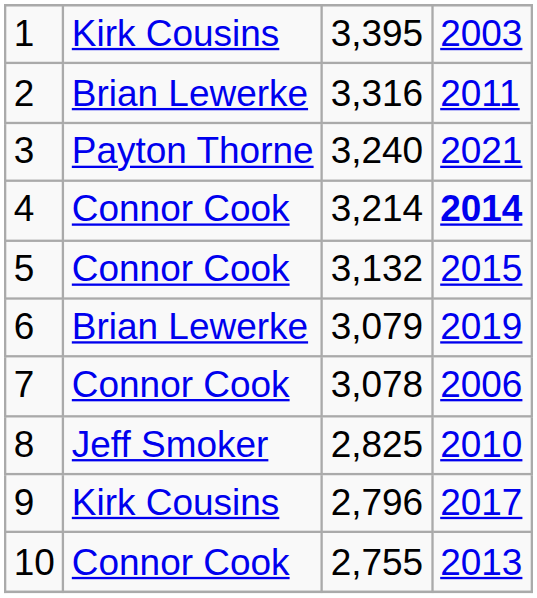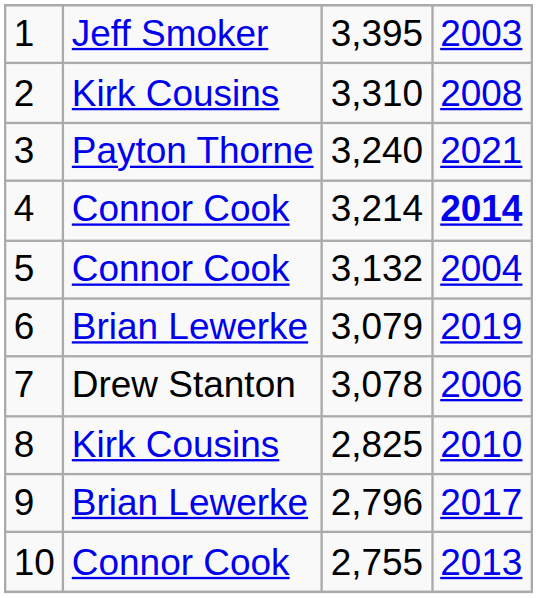 <table class="wikitable">
 <tr>
 </tr>
 <tr>
 <td>1</td>
-<td><a href='#'>Kirk Cousins</a></td>
+<td><a href='#'>Jeff Smoker</a></td>
 <td>3,395</td>
 <td><a href='#'>2003</a></td>
 </tr>
 <tr>
 <td>2</td>
-<td><a href='#'>Brian Lewerke</a></td>
-<td>3,316</td>
-<td><a href='#'>2011</a></td>
+<td><a href='#'>Kirk Cousins</a></td>
+<td>3,310</td>
+<td><a href='#'>2008</a></td>
 </tr>
 <tr>
 <td>3</td>
 <td><a href='#'>Payton Thorne</a></td>
 <td>3,240</td>
 <td><a href='#'>2021</a></td>
 </tr>
 <tr>
 <td>4</td>
 <td><a href='#'>Connor Cook</a></td>
 <td>3,214</td>
 <td><strong><a href='#'>2014</a></strong></td>
 </tr>
 <tr>
 <td>5</td>
 <td><a href='#'>Connor Cook</a></td>
 <td>3,132</td>
-<td><a href='#'>2015</a></td>
+<td><a href='#'>2004</a></td>
 </tr>
 <tr>
 <td>6</td>
 <td><a href='#'>Brian Lewerke</a></td>
 <td>3,079</td>
 <td><a href='#'>2019</a></td>
 </tr>
 <tr>
 <td>7</td>
-<td><a href='#'>Connor Cook</a></td>
+<td>Drew Stanton</td>
 <td>3,078</td>
 <td><a href='#'>2006</a></td>
 </tr>
 <tr>
 <td>8</td>
-<td><a href='#'>Jeff Smoker</a></td>
+<td><a href='#'>Kirk Cousins</a></td>
 <td>2,825</td>
 <td><a href='#'>2010</a></td>
 </tr>
 <tr>
 <td>9</td>
-<td><a href='#'>Kirk Cousins</a></td>
+<td><a href='#'>Brian Lewerke</a></td>
 <td>2,796</td>
 <td><a href='#'>2017</a></td>
 </tr>
 <tr>
 <td>10</td>
 <td><a href='#'>Connor Cook</a></td>
 <td>2,755</td>
 <td><a href='#'>2013</a></td>
 </tr>
 <tr>
 </tr>
 </table>
